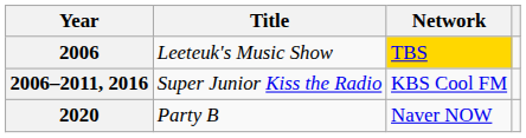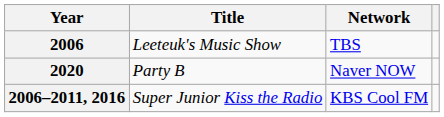 <table class="wikitable sortable">
 <tr>
 <th>Year</th>
 <th>Title</th>
 <th>Network</th>
 <th></th>
 </tr>
 <tr>
 <th>2006</th>
 <td><em>Leeteuk's Music Show</em></td>
-<td style="background: gold;"><a href='#'>TBS</a></td>
+<td><a href='#'>TBS</a></td>
+<td style="text-align:center;"></td>
+</tr>
+<tr>
+<th>2020</th>
+<td><em>Party B</em></td>
+<td><a href='#'>Naver NOW</a></td>
 <td style="text-align:center;"></td>
 </tr>
 <tr>
 <th>2006–2011, 2016</th>
 <td><em>Super Junior <a href='#'>Kiss the Radio</a></em></td>
 <td><a href='#'>KBS Cool FM</a></td>
 <td style="text-align:center;"></td>
 </tr>
-<tr>
-<th>2020</th>
-<td><em>Party B</em></td>
-<td><a href='#'>Naver NOW</a></td>
-<td style="text-align:center;"></td>
-</tr>
 </table>
